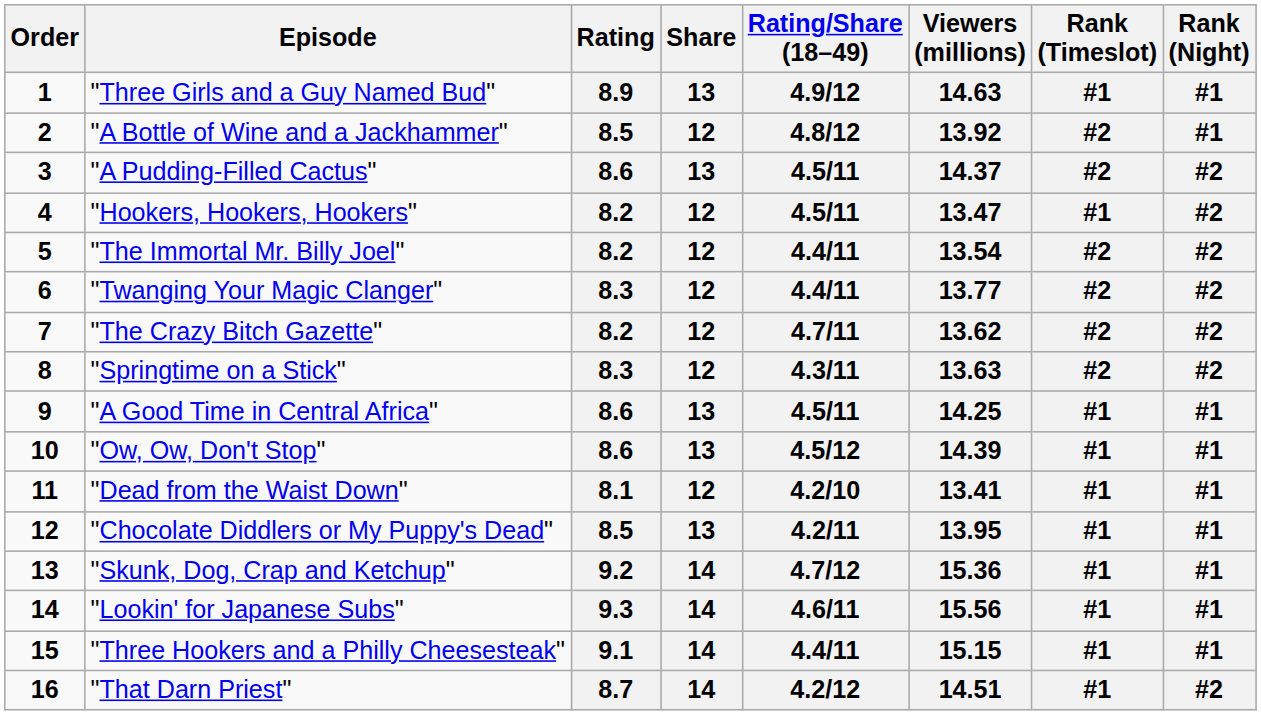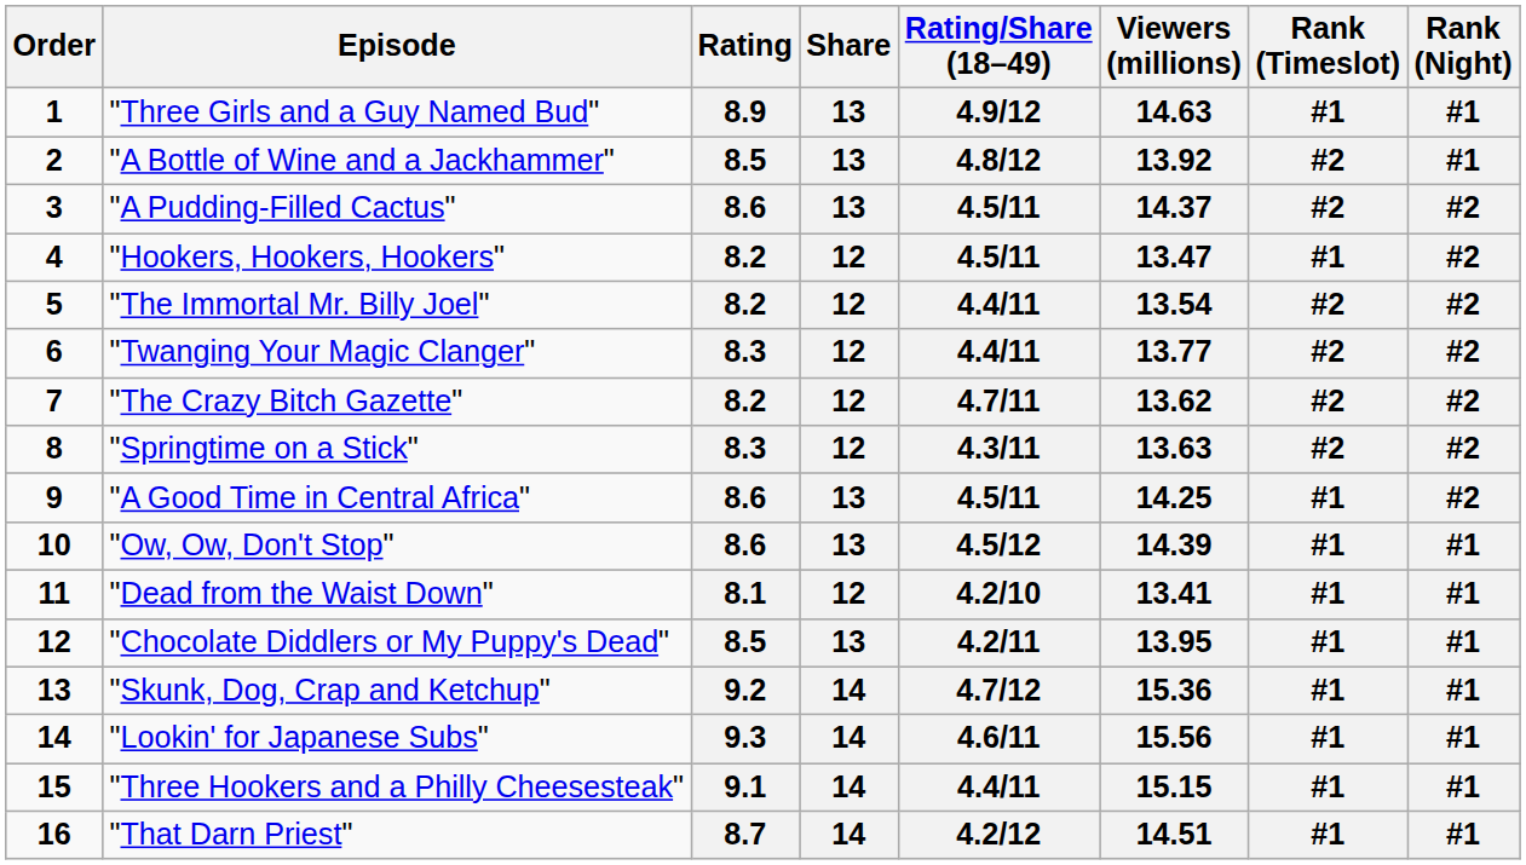 <table class="wikitable sortable">
 <tr>
 <th>Order</th>
 <th>Episode</th>
 <th>Rating</th>
 <th>Share</th>
 <th><a href='#'>Rating/Share</a><br>(18–49)</th>
 <th>Viewers<br>(millions)</th>
 <th>Rank<br>(Timeslot)</th>
 <th>Rank<br>(Night)</th>
 </tr>
 <tr>
 <td style="text-align:center"><strong>1</strong></td>
 <td>"<a href='#'>Three Girls and a Guy Named Bud</a>"</td>
 <th>8.9</th>
 <th>13</th>
 <th>4.9/12</th>
 <th>14.63</th>
 <th>#1</th>
 <th>#1</th>
 </tr>
 <tr>
 <td style="text-align:center"><strong>2</strong></td>
 <td>"<a href='#'>A Bottle of Wine and a Jackhammer</a>"</td>
 <th>8.5</th>
-<th>12</th>
+<th>13</th>
 <th>4.8/12</th>
 <th>13.92</th>
 <th>#2</th>
 <th>#1</th>
 </tr>
 <tr>
 <td style="text-align:center"><strong>3</strong></td>
 <td>"<a href='#'>A Pudding-Filled Cactus</a>"</td>
 <th>8.6</th>
 <th>13</th>
 <th>4.5/11</th>
 <th>14.37</th>
 <th>#2</th>
 <th>#2</th>
 </tr>
 <tr>
 <td style="text-align:center"><strong>4</strong></td>
 <td>"<a href='#'>Hookers, Hookers, Hookers</a>"</td>
 <th>8.2</th>
 <th>12</th>
 <th>4.5/11</th>
 <th>13.47</th>
 <th>#1</th>
 <th>#2</th>
 </tr>
 <tr>
 <td style="text-align:center"><strong>5</strong></td>
 <td>"<a href='#'>The Immortal Mr. Billy Joel</a>"</td>
 <th>8.2</th>
 <th>12</th>
 <th>4.4/11</th>
 <th>13.54</th>
 <th>#2</th>
 <th>#2</th>
 </tr>
 <tr>
 <td style="text-align:center"><strong>6</strong></td>
 <td>"<a href='#'>Twanging Your Magic Clanger</a>"</td>
 <th>8.3</th>
 <th>12</th>
 <th>4.4/11</th>
 <th>13.77</th>
 <th>#2</th>
 <th>#2</th>
 </tr>
 <tr>
 <td style="text-align:center"><strong>7</strong></td>
 <td>"<a href='#'>The Crazy Bitch Gazette</a>"</td>
 <th>8.2</th>
 <th>12</th>
 <th>4.7/11</th>
 <th>13.62</th>
 <th>#2</th>
 <th>#2</th>
 </tr>
 <tr>
 <td style="text-align:center"><strong>8</strong></td>
 <td>"<a href='#'>Springtime on a Stick</a>"</td>
 <th>8.3</th>
 <th>12</th>
 <th>4.3/11</th>
 <th>13.63</th>
 <th>#2</th>
 <th>#2</th>
 </tr>
 <tr>
 <td style="text-align:center"><strong>9</strong></td>
 <td>"<a href='#'>A Good Time in Central Africa</a>"</td>
 <th>8.6</th>
 <th>13</th>
 <th>4.5/11</th>
 <th>14.25</th>
 <th>#1</th>
-<th>#1</th>
+<th>#2</th>
 </tr>
 <tr>
 <td style="text-align:center"><strong>10</strong></td>
 <td>"<a href='#'>Ow, Ow, Don't Stop</a>"</td>
 <th>8.6</th>
 <th>13</th>
 <th>4.5/12</th>
 <th>14.39</th>
 <th>#1</th>
 <th>#1</th>
 </tr>
 <tr>
 <td style="text-align:center"><strong>11</strong></td>
 <td>"<a href='#'>Dead from the Waist Down</a>"</td>
 <th>8.1</th>
 <th>12</th>
 <th>4.2/10</th>
 <th>13.41</th>
 <th>#1</th>
 <th>#1</th>
 </tr>
 <tr>
 <td style="text-align:center"><strong>12</strong></td>
 <td>"<a href='#'>Chocolate Diddlers or My Puppy's Dead</a>"</td>
 <th>8.5</th>
 <th>13</th>
 <th>4.2/11</th>
 <th>13.95</th>
 <th>#1</th>
 <th>#1</th>
 </tr>
 <tr>
 <td style="text-align:center"><strong>13</strong></td>
 <td>"<a href='#'>Skunk, Dog, Crap and Ketchup</a>"</td>
 <th>9.2</th>
 <th>14</th>
 <th>4.7/12</th>
 <th>15.36</th>
 <th>#1</th>
 <th>#1</th>
 </tr>
 <tr>
 <td style="text-align:center"><strong>14</strong></td>
 <td>"<a href='#'>Lookin' for Japanese Subs</a>"</td>
 <th>9.3</th>
 <th>14</th>
 <th>4.6/11</th>
 <th>15.56</th>
 <th>#1</th>
 <th>#1</th>
 </tr>
 <tr>
 <td style="text-align:center"><strong>15</strong></td>
 <td>"<a href='#'>Three Hookers and a Philly Cheesesteak</a>"</td>
 <th>9.1</th>
 <th>14</th>
 <th>4.4/11</th>
 <th>15.15</th>
 <th>#1</th>
 <th>#1</th>
 </tr>
 <tr>
 <td style="text-align:center"><strong>16</strong></td>
 <td>"<a href='#'>That Darn Priest</a>"</td>
 <th>8.7</th>
 <th>14</th>
 <th>4.2/12</th>
 <th>14.51</th>
 <th>#1</th>
-<th>#2</th>
+<th>#1</th>
 </tr>
 </table>
